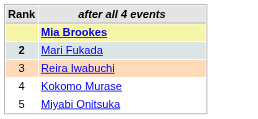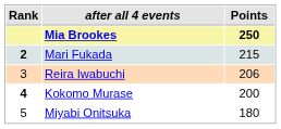 <table cellspacing="1" cellpadding="3" style="border:1px solid #AAAAAA;font-size:86%">
 <tr style="background-color: #E4E4E4;">
 <th style="border-bottom:1px solid #AAAAAA; width: 10px;">Rank</th>
 <th style="border-bottom:1px solid #AAAAAA; width: 200px;"><em>after all 4 events</em></th>
+<th style="border-bottom:1px solid #AAAAAA; width: 50px;">Points</th>
 </tr>
 <tr style="background:#f7f6a8;">
 <td align=center></td>
 <td><strong> <a href='#'>Mia Brookes</a></strong></td>
+<td align=center><strong>250</strong></td>
 </tr>
 <tr style="background:#dce5e5;">
 <td align=center><strong>2</strong></td>
 <td> <a href='#'>Mari Fukada</a></td>
+<td align=center>215</td>
 </tr>
 <tr style="background:#ffdab9;">
 <td align=center>3</td>
 <td> <a href='#'>Reira Iwabuchi</a></td>
+<td align=center>206</td>
 </tr>
 <tr>
-<td align=center>4</td>
+<td align=center><strong>4</strong></td>
 <td> <a href='#'>Kokomo Murase</a></td>
+<td align=center>200</td>
 </tr>
 <tr>
 <td align=center>5</td>
 <td> <a href='#'>Miyabi Onitsuka</a></td>
+<td align=center>180</td>
 </tr>
 </table>
